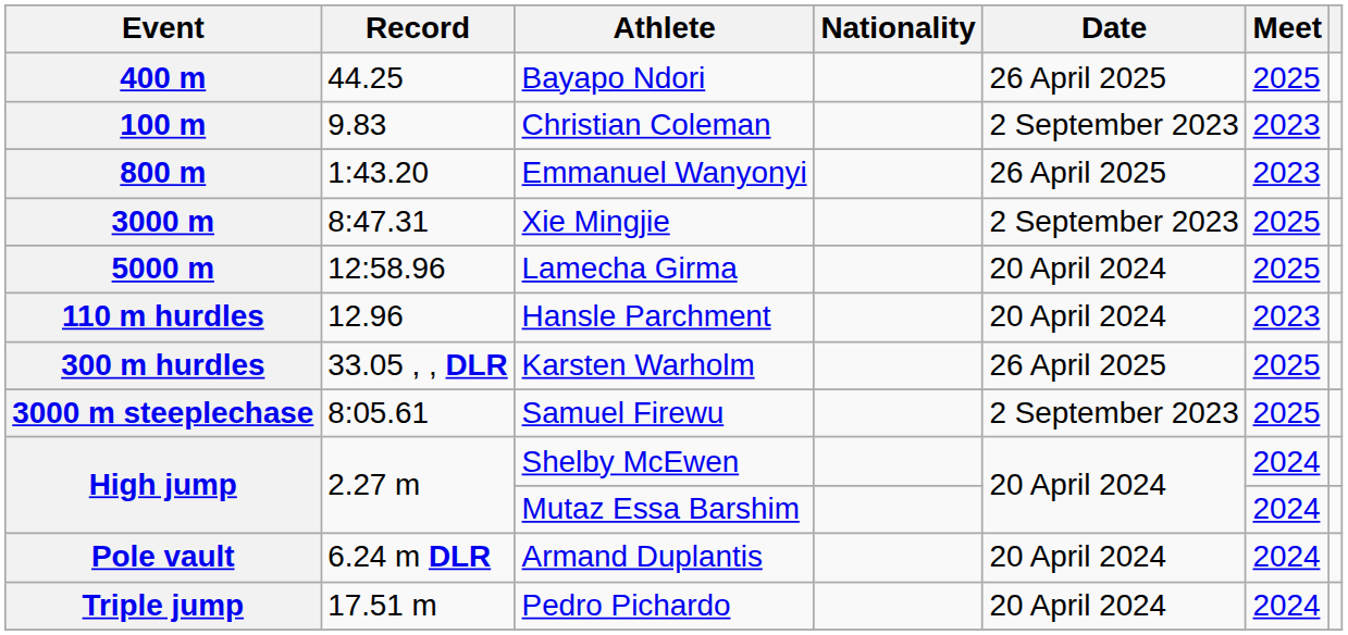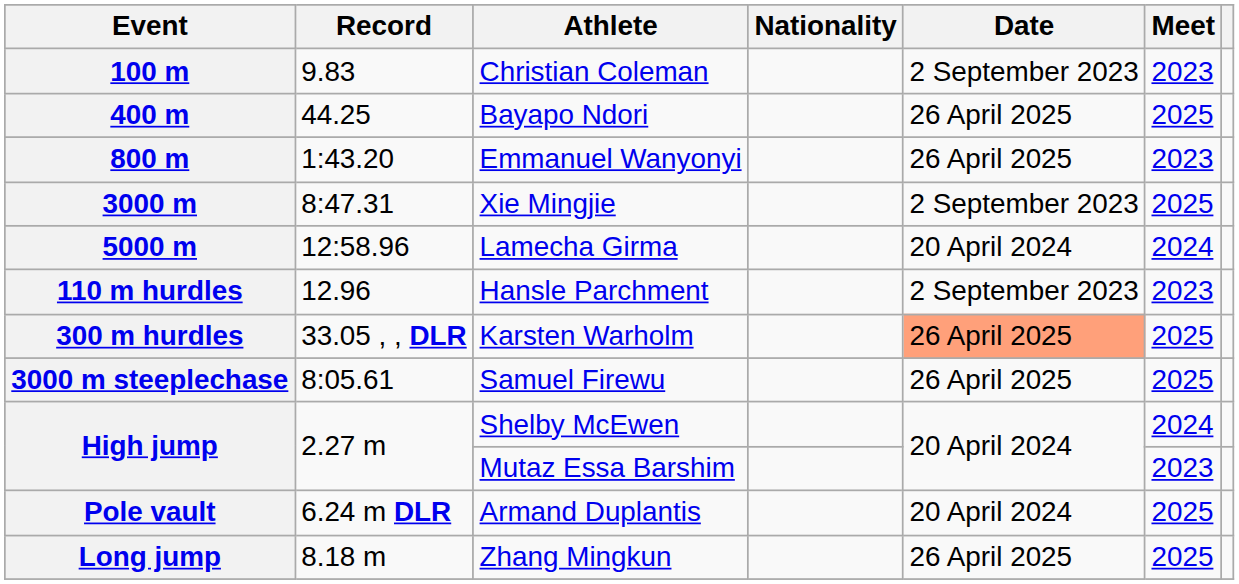 <table class="wikitable plainrowheaders sticky-header">
 <tr>
 <th scope="col">Event</th>
 <th scope="col">Record</th>
 <th scope="col">Athlete</th>
 <th scope="col">Nationality</th>
 <th scope="col">Date</th>
 <th scope="col">Meet</th>
 <th scope="col"></th>
 </tr>
 <tr>
+<th scope="row"><a href='#'>100 m</a></th>
+<td>9.83 </td>
+<td><a href='#'>Christian Coleman</a></td>
+<td></td>
+<td>2 September 2023</td>
+<td><a href='#'>2023</a></td>
+<td></td>
+</tr>
+<tr>
 <th scope="row"><a href='#'>400 m</a></th>
 <td>44.25</td>
 <td><a href='#'>Bayapo Ndori</a></td>
 <td></td>
 <td>26 April 2025</td>
 <td><a href='#'>2025</a></td>
-<td></td>
-</tr>
-<tr>
-<th scope="row"><a href='#'>100 m</a></th>
-<td>9.83 </td>
-<td><a href='#'>Christian Coleman</a></td>
-<td></td>
-<td>2 September 2023</td>
-<td><a href='#'>2023</a></td>
 <td></td>
 </tr>
 <tr>
 <th scope="row"><a href='#'>800 m</a></th>
 <td>1:43.20</td>
 <td><a href='#'>Emmanuel Wanyonyi</a></td>
 <td></td>
 <td>26 April 2025</td>
 <td><a href='#'>2023</a></td>
 <td></td>
 </tr>
 <tr>
 <th scope="row"><a href='#'>3000 m</a></th>
 <td>8:47.31</td>
 <td><a href='#'>Xie Mingjie</a></td>
 <td></td>
 <td>2 September 2023</td>
 <td><a href='#'>2025</a></td>
 <td></td>
 </tr>
 <tr>
 <th scope="row"><a href='#'>5000 m</a></th>
 <td>12:58.96</td>
 <td><a href='#'>Lamecha Girma</a></td>
 <td></td>
 <td>20 April 2024</td>
-<td><a href='#'>2025</a></td>
+<td><a href='#'>2024</a></td>
 <td></td>
 </tr>
 <tr>
 <th scope="row"><a href='#'>110 m hurdles</a></th>
 <td>12.96 </td>
 <td><a href='#'>Hansle Parchment</a></td>
 <td></td>
-<td>20 April 2024</td>
+<td>2 September 2023</td>
 <td><a href='#'>2023</a></td>
 <td></td>
 </tr>
 <tr>
 <th scope="row"><a href='#'>300 m hurdles</a></th>
 <td>33.05 , , <strong><a href='#'>DLR</a></strong></td>
 <td><a href='#'>Karsten Warholm</a></td>
 <td></td>
-<td>26 April 2025</td>
+<td style="background: lightsalmon;">26 April 2025</td>
 <td><a href='#'>2025</a></td>
 <td></td>
 </tr>
 <tr>
 <th scope="row"><a href='#'>3000 m steeplechase</a></th>
 <td>8:05.61</td>
 <td><a href='#'>Samuel Firewu</a></td>
 <td></td>
-<td>2 September 2023</td>
+<td>26 April 2025</td>
 <td><a href='#'>2025</a></td>
 <td></td>
 </tr>
 <tr>
 <th scope="rowgroup" rowspan="2"><a href='#'>High jump</a></th>
 <td rowspan="2">2.27 m</td>
 <td><a href='#'>Shelby McEwen</a></td>
 <td></td>
 <td rowspan="2">20 April 2024</td>
 <td><a href='#'>2024</a></td>
 <td></td>
 </tr>
 <tr>
 <td><a href='#'>Mutaz Essa Barshim</a></td>
 <td></td>
-<td><a href='#'>2024</a></td>
+<td><a href='#'>2023</a></td>
 <td></td>
 </tr>
 <tr>
 <th scope="row"><a href='#'>Pole vault</a></th>
 <td>6.24 m <strong></strong> <strong><a href='#'>DLR</a></strong></td>
 <td><a href='#'>Armand Duplantis</a></td>
 <td></td>
 <td>20 April 2024</td>
-<td><a href='#'>2024</a></td>
+<td><a href='#'>2025</a></td>
 <td></td>
 </tr>
 <tr>
-<th scope="row"><a href='#'>Triple jump</a></th>
-<td>17.51 m </td>
-<td><a href='#'>Pedro Pichardo</a></td>
+<th scope="row"><a href='#'>Long jump</a></th>
+<td>8.18 m </td>
+<td><a href='#'>Zhang Mingkun</a></td>
 <td></td>
-<td>20 April 2024</td>
-<td><a href='#'>2024</a></td>
+<td>26 April 2025</td>
+<td><a href='#'>2025</a></td>
 <td></td>
 </tr>
 </table>
